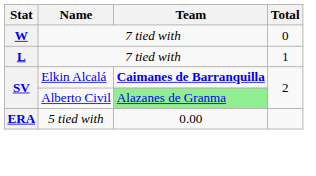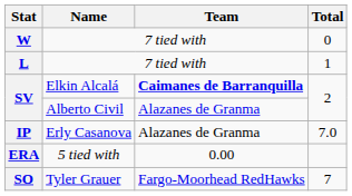 <table class=wikitable>
 <tr>
 <th scope="col">Stat</th>
 <th scope="col">Name</th>
 <th scope="col">Team</th>
 <th scope="col">Total</th>
 </tr>
 <tr>
 <th scope="row"><a href='#'>W</a></th>
 <td colspan=2 align=center><em>7 tied with</em></td>
 <td align=center>0</td>
 </tr>
 <tr>
 <th scope="row"><a href='#'>L</a></th>
 <td colspan=2 align=center><em>7 tied with</em></td>
 <td align=center>1</td>
 </tr>
 <tr>
 <th scope="row" rowspan=2><a href='#'>SV</a></th>
 <td> <a href='#'>Elkin Alcalá</a></td>
 <td><strong> <a href='#'>Caimanes de Barranquilla</a></strong></td>
 <td align=center rowspan=2>2</td>
 </tr>
 <tr>
 <td> <a href='#'>Alberto Civil</a></td>
-<td style="background: lightgreen;"> <a href='#'>Alazanes de Granma</a></td>
+<td> <a href='#'>Alazanes de Granma</a></td>
+</tr>
+<tr>
+<th scope="row"><a href='#'>IP</a></th>
+<td> <a href='#'>Erly Casanova</a></td>
+<td> Alazanes de Granma</td>
+<td align=center>7.0</td>
 </tr>
 <tr>
 <th scope="row"><a href='#'>ERA</a></th>
 <td align=center><em>5 tied with</em></td>
 <td align=center>0.00</td>
 </tr>
+<tr>
+<th scope="row"><a href='#'>SO</a></th>
+<td> <a href='#'>Tyler Grauer</a></td>
+<td> <a href='#'>Fargo-Moorhead RedHawks</a></td>
+<td align=center>7</td>
+</tr>
 </table>
